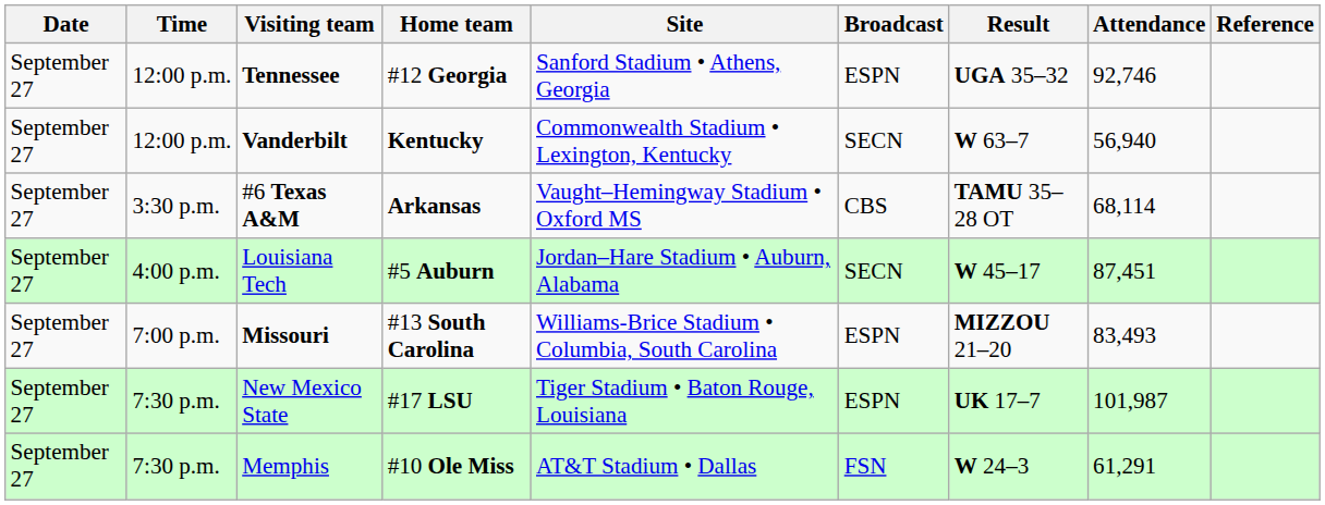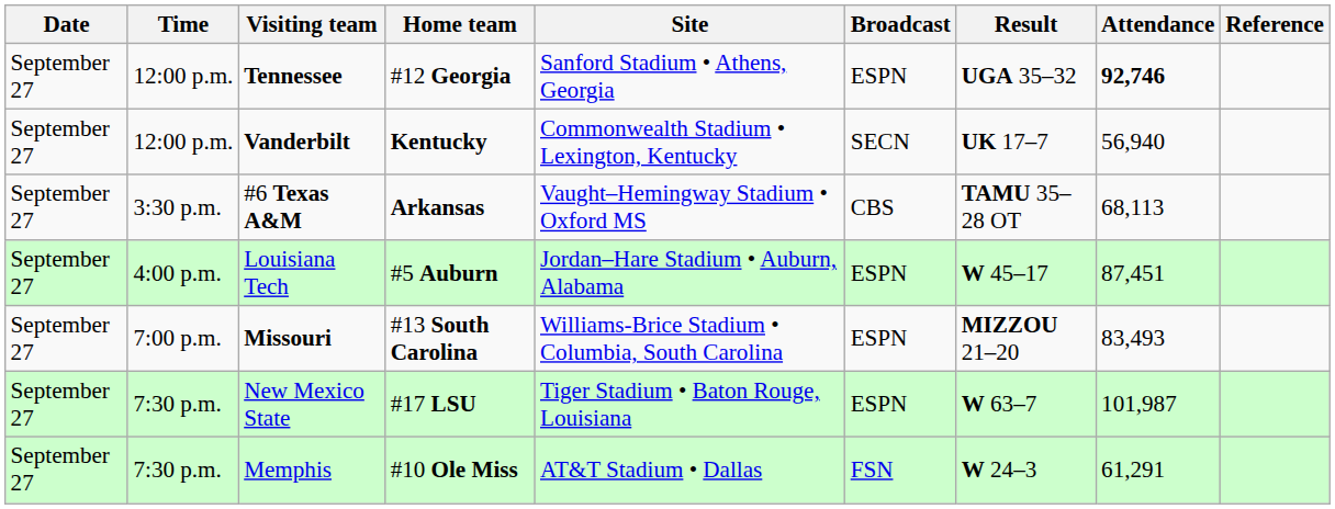 <table class="wikitable" style="font-size:95%;">
 <tr>
 <th>Date</th>
 <th>Time</th>
 <th>Visiting team</th>
 <th>Home team</th>
 <th>Site</th>
 <th>Broadcast</th>
 <th>Result</th>
 <th>Attendance</th>
 <th class="unsortable">Reference</th>
 </tr>
 <tr bgcolor=>
 <td>September 27</td>
 <td>12:00 p.m.</td>
 <td><strong>Tennessee</strong></td>
 <td>#12 <strong>Georgia</strong></td>
 <td><a href='#'>Sanford Stadium</a> • <a href='#'>Athens, Georgia</a></td>
 <td>ESPN</td>
 <td><strong>UGA</strong> 35–32</td>
-<td>92,746</td>
+<td><strong>92,746</strong></td>
 <td></td>
 </tr>
 <tr bgcolor=>
 <td>September 27</td>
 <td>12:00 p.m.</td>
 <td><strong>Vanderbilt</strong></td>
 <td><strong>Kentucky</strong></td>
 <td><a href='#'>Commonwealth Stadium</a> • <a href='#'>Lexington, Kentucky</a></td>
 <td>SECN</td>
-<td><strong>W</strong> 63–7</td>
+<td><strong>UK</strong> 17–7</td>
 <td>56,940</td>
 <td></td>
 </tr>
 <tr bgcolor=>
 <td>September 27</td>
 <td>3:30 p.m.</td>
 <td>#6 <strong>Texas A&M</strong></td>
 <td><strong>Arkansas</strong></td>
 <td><a href='#'>Vaught–Hemingway Stadium</a> • <a href='#'>Oxford MS</a></td>
 <td>CBS</td>
 <td><strong>TAMU</strong> 35–28 OT</td>
-<td>68,114</td>
+<td>68,113</td>
 <td></td>
 </tr>
 <tr bgcolor=ccffcc>
 <td>September 27</td>
 <td>4:00 p.m.</td>
 <td><a href='#'>Louisiana Tech</a></td>
 <td>#5 <strong>Auburn</strong></td>
 <td><a href='#'>Jordan–Hare Stadium</a> • <a href='#'>Auburn, Alabama</a></td>
-<td>SECN</td>
+<td>ESPN</td>
 <td><strong>W</strong> 45–17</td>
 <td>87,451</td>
 <td></td>
 </tr>
 <tr bgcolor=>
 <td>September 27</td>
 <td>7:00 p.m.</td>
 <td><strong>Missouri</strong></td>
 <td>#13 <strong>South Carolina</strong></td>
 <td><a href='#'>Williams-Brice Stadium</a> • <a href='#'>Columbia, South Carolina</a></td>
 <td>ESPN</td>
 <td><strong>MIZZOU</strong> 21–20</td>
 <td>83,493</td>
 <td></td>
 </tr>
 <tr bgcolor=ccffcc>
 <td>September 27</td>
 <td>7:30 p.m.</td>
 <td><a href='#'>New Mexico State</a></td>
 <td>#17 <strong>LSU</strong></td>
 <td><a href='#'>Tiger Stadium</a> • <a href='#'>Baton Rouge, Louisiana</a></td>
 <td>ESPN</td>
-<td><strong>UK</strong> 17–7</td>
+<td><strong>W</strong> 63–7</td>
 <td>101,987</td>
 <td></td>
 </tr>
 <tr bgcolor=ccffcc>
 <td>September 27</td>
 <td>7:30 p.m.</td>
 <td><a href='#'>Memphis</a></td>
 <td>#10 <strong>Ole Miss</strong></td>
 <td><a href='#'>AT&T Stadium</a> • <a href='#'>Dallas</a></td>
 <td><a href='#'>FSN</a></td>
 <td><strong>W</strong> 24–3</td>
 <td>61,291</td>
 <td></td>
 </tr>
 </table>
